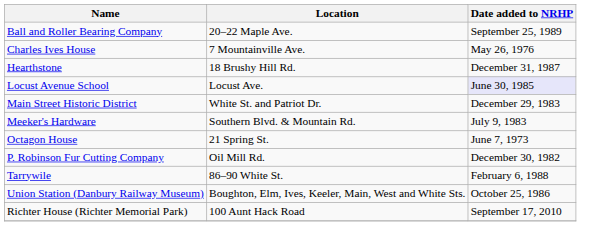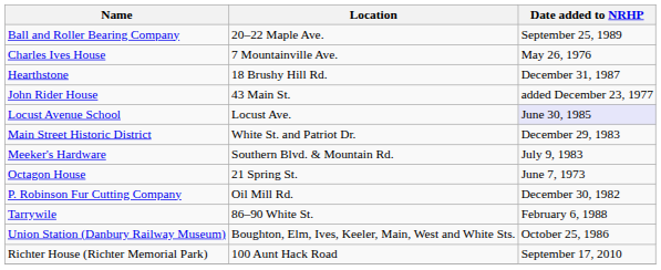 <table class="wikitable">
 <tr>
 <th>Name</th>
 <th>Location</th>
 <th>Date added to <a href='#'>NRHP</a></th>
 </tr>
 <tr>
 <td><a href='#'>Ball and Roller Bearing Company</a></td>
 <td>20–22 Maple Ave.</td>
 <td>September 25, 1989</td>
 </tr>
 <tr>
 <td><a href='#'>Charles Ives House</a></td>
 <td>7 Mountainville Ave.</td>
 <td>May 26, 1976</td>
 </tr>
 <tr>
 <td><a href='#'>Hearthstone</a></td>
 <td>18 Brushy Hill Rd.</td>
 <td>December 31, 1987</td>
+</tr>
+<tr>
+<td><a href='#'>John Rider House</a></td>
+<td>43 Main St.</td>
+<td>added December 23, 1977</td>
 </tr>
 <tr>
 <td><a href='#'>Locust Avenue School</a></td>
 <td>Locust Ave.</td>
 <td style="background: lavender;">June 30, 1985</td>
 </tr>
 <tr>
 <td><a href='#'>Main Street Historic District</a></td>
 <td>White St. and Patriot Dr.</td>
 <td>December 29, 1983</td>
 </tr>
 <tr>
 <td><a href='#'>Meeker's Hardware</a></td>
 <td>Southern Blvd. & Mountain Rd.</td>
 <td>July 9, 1983</td>
 </tr>
 <tr>
 <td><a href='#'>Octagon House</a></td>
 <td>21 Spring St.</td>
 <td>June 7, 1973</td>
 </tr>
 <tr>
 <td><a href='#'>P. Robinson Fur Cutting Company</a></td>
 <td>Oil Mill Rd.</td>
 <td>December 30, 1982</td>
 </tr>
 <tr>
 <td><a href='#'>Tarrywile</a></td>
 <td>86–90 White St.</td>
 <td>February 6, 1988</td>
 </tr>
 <tr>
 <td><a href='#'>Union Station (Danbury Railway Museum)</a></td>
 <td>Boughton, Elm, Ives, Keeler, Main, West and White Sts.</td>
 <td>October 25, 1986</td>
 </tr>
 <tr>
 <td>Richter House (Richter Memorial Park)</td>
 <td>100 Aunt Hack Road</td>
 <td>September 17, 2010</td>
 </tr>
 <tr>
 </tr>
 </table>
